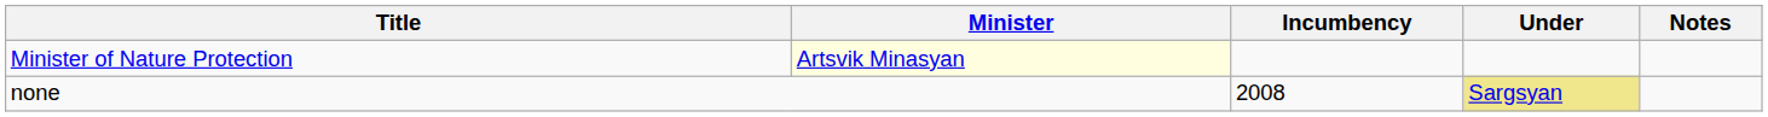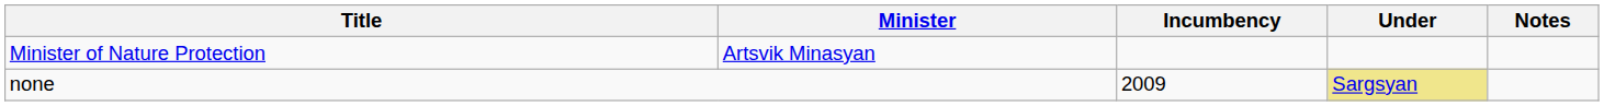 <table class="wikitable" style="width:100%;">
 <tr>
 <th>Title</th>
 <th style="width:25%;"><a href='#'>Minister</a></th>
 <th style="width:160px;">Incumbency</th>
 <th style="width:10%;">Under</th>
 <th style="width:7%;">Notes</th>
 </tr>
 <tr>
 <td><a href='#'>Minister of Nature Protection</a></td>
-<td style="background: lightyellow;"><a href='#'>Artsvik Minasyan</a></td>
+<td><a href='#'>Artsvik Minasyan</a></td>
 <td></td>
 <td></td>
 <td></td>
 </tr>
 <tr>
 <td colspan="2">none</td>
-<td>2008</td>
+<td>2009</td>
 <td style="background: khaki;"><a href='#'>Sargsyan</a></td>
 <td></td>
 </tr>
 </table>
